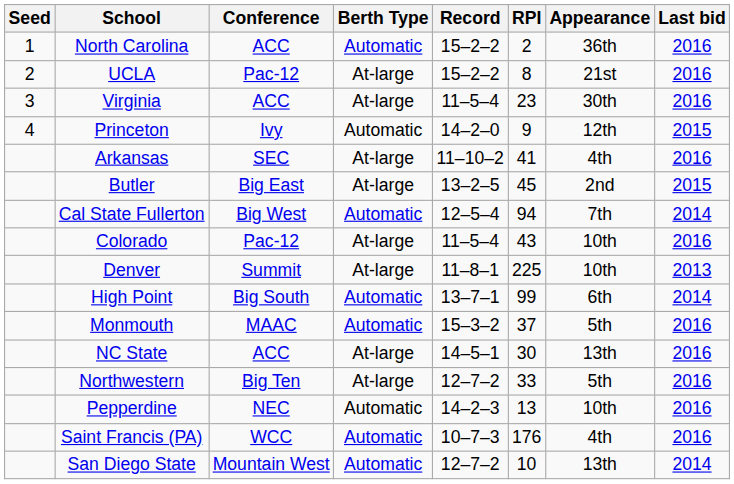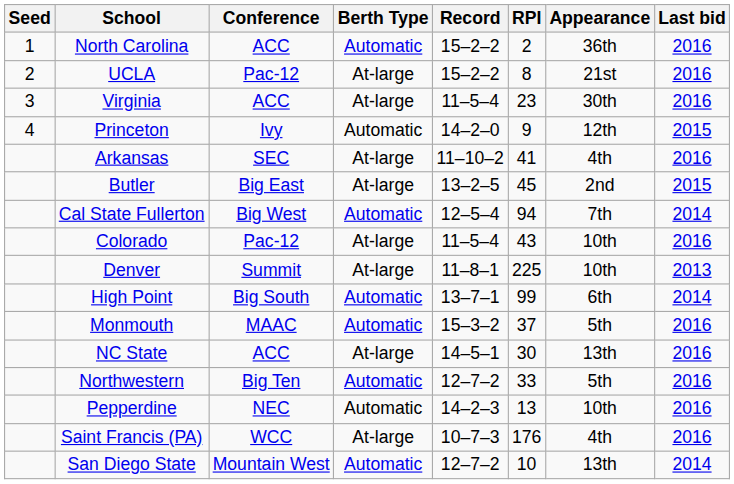 <table class="wikitable sortable plainrowheaders" style="text-align:center;">
 <tr>
 <th scope=col data-sort-type="number">Seed</th>
 <th scope=col>School</th>
 <th scope=col>Conference</th>
 <th scope=col>Berth Type</th>
 <th scope=col>Record</th>
 <th scope=col data-sort-type="number">RPI</th>
 <th scope=col data-sort-type="number">Appearance</th>
 <th scope=col data-sort-type="number">Last bid</th>
 </tr>
 <tr>
 <td data-sort-value=4>1</td>
 <td><a href='#'>North Carolina</a></td>
 <td><a href='#'>ACC</a></td>
 <td><a href='#'>Automatic</a></td>
 <td data-sort-value=>15–2–2</td>
 <td>2</td>
 <td>36th</td>
 <td><a href='#'>2016</a></td>
 </tr>
 <tr>
 <td data-sort-value=3>2</td>
 <td><a href='#'>UCLA</a></td>
 <td><a href='#'>Pac-12</a></td>
 <td>At-large</td>
 <td data-sort-value=>15–2–2</td>
 <td>8</td>
 <td>21st</td>
 <td><a href='#'>2016</a></td>
 </tr>
 <tr>
 <td data-sort-value=2>3</td>
 <td><a href='#'>Virginia</a></td>
 <td><a href='#'>ACC</a></td>
 <td>At-large</td>
 <td data-sort-value=>11–5–4</td>
 <td>23</td>
 <td>30th</td>
 <td><a href='#'>2016</a></td>
 </tr>
 <tr>
 <td data-sort-value=1>4</td>
 <td><a href='#'>Princeton</a></td>
 <td><a href='#'>Ivy</a></td>
 <td>Automatic</td>
 <td data-sort-value=>14–2–0</td>
 <td>9</td>
 <td>12th</td>
 <td><a href='#'>2015</a></td>
 </tr>
 <tr>
 <td data-sort-value=0> </td>
 <td><a href='#'>Arkansas</a></td>
 <td><a href='#'>SEC</a></td>
 <td>At-large</td>
 <td data-sort-value=>11–10–2</td>
 <td>41</td>
 <td>4th</td>
 <td><a href='#'>2016</a></td>
 </tr>
 <tr>
 <td data-sort-value=0> </td>
 <td><a href='#'>Butler</a></td>
 <td><a href='#'>Big East</a></td>
 <td>At-large</td>
 <td data-sort-value=>13–2–5</td>
 <td>45</td>
 <td>2nd</td>
 <td><a href='#'>2015</a></td>
 </tr>
 <tr>
 <td data-sort-value=0> </td>
 <td><a href='#'>Cal State Fullerton</a></td>
 <td><a href='#'>Big West</a></td>
 <td><a href='#'>Automatic</a></td>
 <td data-sort-value=>12–5–4</td>
 <td>94</td>
 <td>7th</td>
 <td><a href='#'>2014</a></td>
 </tr>
 <tr>
 <td data-sort-value=0> </td>
 <td><a href='#'>Colorado</a></td>
 <td><a href='#'>Pac-12</a></td>
 <td>At-large</td>
 <td data-sort-value=>11–5–4</td>
 <td>43</td>
 <td>10th</td>
 <td><a href='#'>2016</a></td>
 </tr>
 <tr>
 <td data-sort-value=0> </td>
 <td><a href='#'>Denver</a></td>
 <td><a href='#'>Summit</a></td>
 <td>At-large</td>
 <td data-sort-value=>11–8–1</td>
 <td>225</td>
 <td>10th</td>
 <td><a href='#'>2013</a></td>
 </tr>
 <tr>
 <td data-sort-value=0> </td>
 <td><a href='#'>High Point</a></td>
 <td><a href='#'>Big South</a></td>
 <td><a href='#'>Automatic</a></td>
 <td data-sort-value=>13–7–1</td>
 <td>99</td>
 <td>6th</td>
 <td><a href='#'>2014</a></td>
 </tr>
 <tr>
 <td data-sort-value=0> </td>
 <td><a href='#'>Monmouth</a></td>
 <td><a href='#'>MAAC</a></td>
 <td><a href='#'>Automatic</a></td>
 <td data-sort-value=>15–3–2</td>
 <td>37</td>
 <td>5th</td>
 <td><a href='#'>2016</a></td>
 </tr>
 <tr>
 <td data-sort-value=0> </td>
 <td><a href='#'>NC State</a></td>
 <td><a href='#'>ACC</a></td>
 <td>At-large</td>
 <td data-sort-value=>14–5–1</td>
 <td>30</td>
 <td>13th</td>
 <td><a href='#'>2016</a></td>
 </tr>
 <tr>
 <td data-sort-value=0> </td>
 <td><a href='#'>Northwestern</a></td>
 <td><a href='#'>Big Ten</a></td>
-<td>At-large</td>
+<td><a href='#'>Automatic</a></td>
 <td data-sort-value=>12–7–2</td>
 <td>33</td>
 <td>5th</td>
 <td><a href='#'>2016</a></td>
 </tr>
 <tr>
 <td data-sort-value=0> </td>
 <td><a href='#'>Pepperdine</a></td>
 <td><a href='#'>NEC</a></td>
 <td>Automatic</td>
 <td data-sort-value=>14–2–3</td>
 <td>13</td>
 <td>10th</td>
 <td><a href='#'>2016</a></td>
 </tr>
 <tr>
 <td data-sort-value=0> </td>
 <td><a href='#'>Saint Francis (PA)</a></td>
 <td><a href='#'>WCC</a></td>
-<td><a href='#'>Automatic</a></td>
+<td>At-large</td>
 <td data-sort-value=>10–7–3</td>
 <td>176</td>
 <td>4th</td>
 <td><a href='#'>2016</a></td>
 </tr>
 <tr>
 <td data-sort-value=0> </td>
 <td><a href='#'>San Diego State</a></td>
 <td><a href='#'>Mountain West</a></td>
 <td><a href='#'>Automatic</a></td>
 <td data-sort-value=>12–7–2</td>
 <td>10</td>
 <td>13th</td>
 <td><a href='#'>2014</a></td>
 </tr>
 </table>
